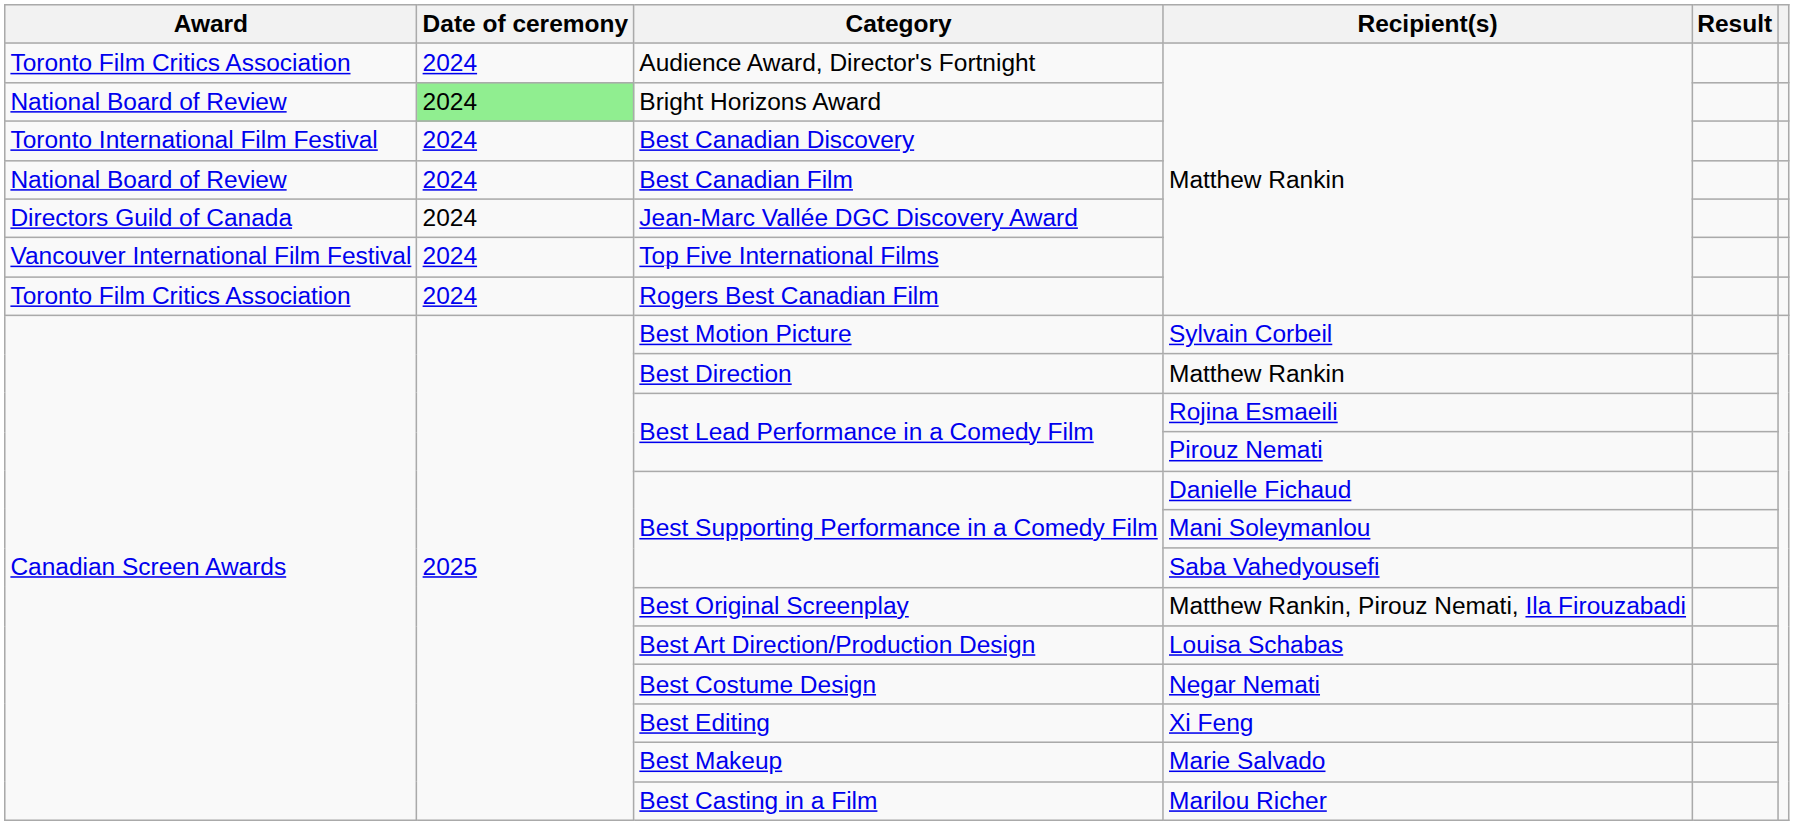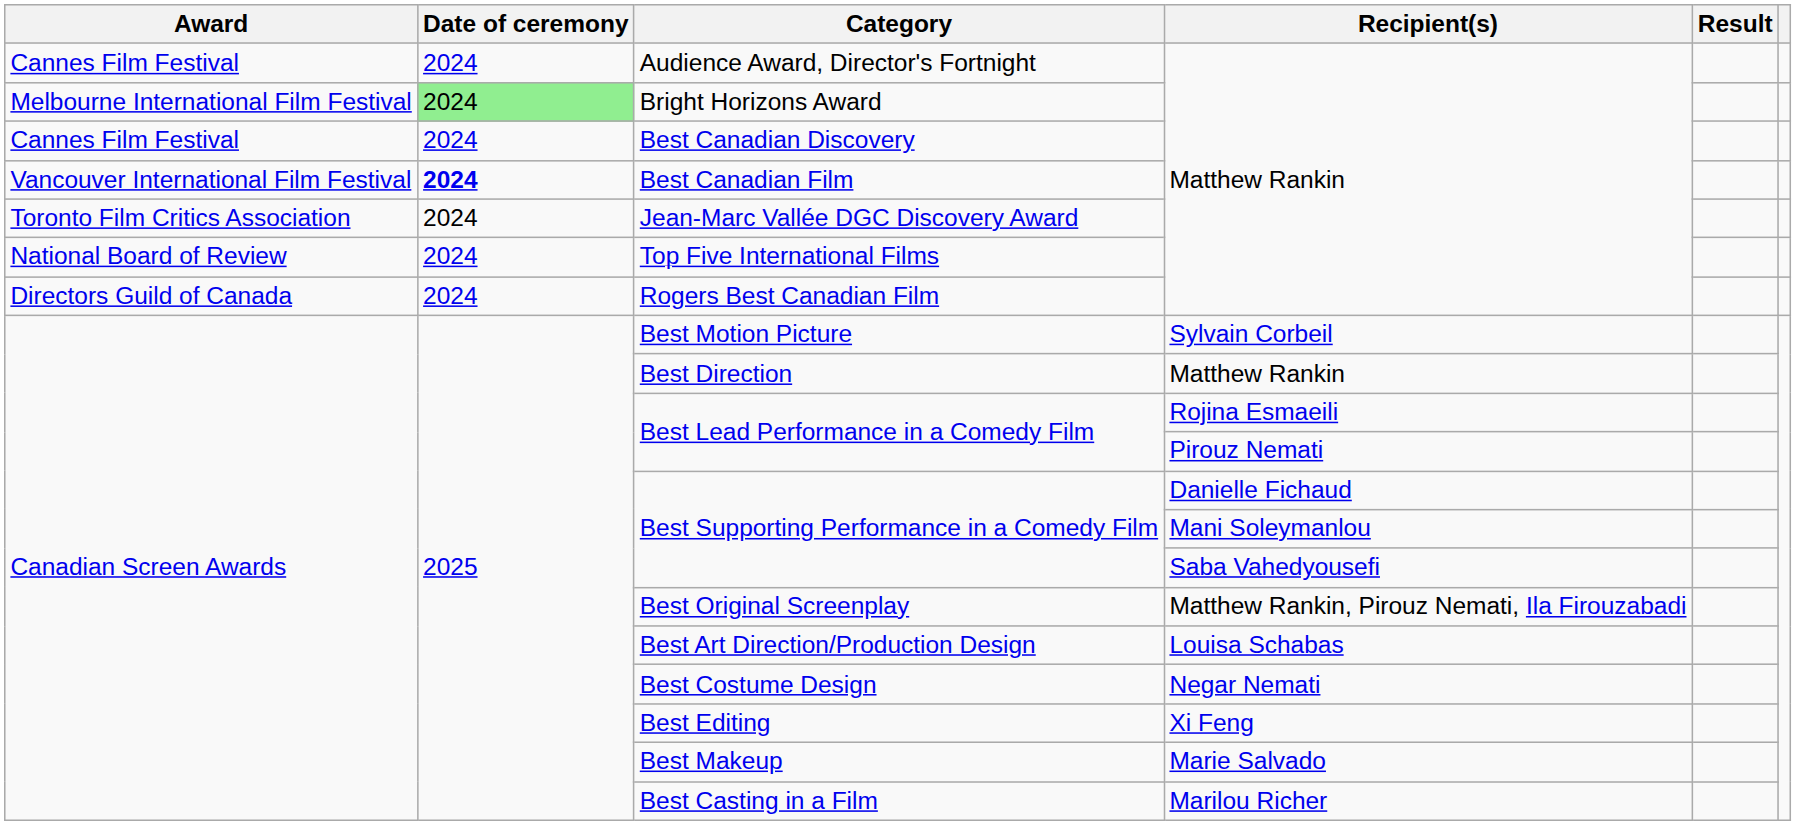 <table class="wikitable plainrowheaders sortable">
 <tr>
 <th scope="col">Award</th>
 <th scope="col">Date of ceremony</th>
 <th scope="col">Category</th>
 <th scope="col">Recipient(s)</th>
 <th scope="col">Result</th>
 <th scope="col" class="unsortable"></th>
 </tr>
 <tr>
-<td><a href='#'>Toronto Film Critics Association</a></td>
+<td><a href='#'>Cannes Film Festival</a></td>
 <td><a href='#'>2024</a></td>
 <td>Audience Award, Director's Fortnight</td>
 <td rowspan=7>Matthew Rankin</td>
 <td></td>
 <td></td>
 </tr>
 <tr>
-<td><a href='#'>National Board of Review</a></td>
+<td><a href='#'>Melbourne International Film Festival</a></td>
 <td style="background: lightgreen;">2024</td>
 <td>Bright Horizons Award</td>
 <td></td>
 <td></td>
 </tr>
 <tr>
-<td><a href='#'>Toronto International Film Festival</a></td>
+<td><a href='#'>Cannes Film Festival</a></td>
 <td><a href='#'>2024</a></td>
 <td><a href='#'>Best Canadian Discovery</a></td>
 <td></td>
 <td></td>
 </tr>
 <tr>
-<td><a href='#'>National Board of Review</a></td>
-<td><a href='#'>2024</a></td>
+<td><a href='#'>Vancouver International Film Festival</a></td>
+<td><strong><a href='#'>2024</a></strong></td>
 <td><a href='#'>Best Canadian Film</a></td>
 <td></td>
 <td></td>
 </tr>
 <tr>
-<td><a href='#'>Directors Guild of Canada</a></td>
+<td><a href='#'>Toronto Film Critics Association</a></td>
 <td>2024</td>
 <td><a href='#'>Jean-Marc Vallée DGC Discovery Award</a></td>
 <td></td>
 <td></td>
 </tr>
 <tr>
-<td><a href='#'>Vancouver International Film Festival</a></td>
+<td><a href='#'>National Board of Review</a></td>
 <td><a href='#'>2024</a></td>
 <td><a href='#'>Top Five International Films</a></td>
 <td></td>
 <td></td>
 </tr>
 <tr>
-<td><a href='#'>Toronto Film Critics Association</a></td>
+<td><a href='#'>Directors Guild of Canada</a></td>
 <td><a href='#'>2024</a></td>
 <td><a href='#'>Rogers Best Canadian Film</a></td>
 <td></td>
 <td></td>
 </tr>
 <tr>
 <td rowspan=13><a href='#'>Canadian Screen Awards</a></td>
 <td rowspan=13><a href='#'>2025</a></td>
 <td><a href='#'>Best Motion Picture</a></td>
 <td><a href='#'>Sylvain Corbeil</a></td>
 <td></td>
 <td rowspan=13></td>
 </tr>
 <tr>
 <td><a href='#'>Best Direction</a></td>
 <td>Matthew Rankin</td>
 <td></td>
 </tr>
 <tr>
 <td rowspan=2><a href='#'>Best Lead Performance in a Comedy Film</a></td>
 <td><a href='#'>Rojina Esmaeili</a></td>
 <td></td>
 </tr>
 <tr>
 <td><a href='#'>Pirouz Nemati</a></td>
 <td></td>
 </tr>
 <tr>
 <td rowspan=3><a href='#'>Best Supporting Performance in a Comedy Film</a></td>
 <td><a href='#'>Danielle Fichaud</a></td>
 <td></td>
 </tr>
 <tr>
 <td><a href='#'>Mani Soleymanlou</a></td>
 <td></td>
 </tr>
 <tr>
 <td><a href='#'>Saba Vahedyousefi</a></td>
 <td></td>
 </tr>
 <tr>
 <td><a href='#'>Best Original Screenplay</a></td>
 <td>Matthew Rankin, Pirouz Nemati, <a href='#'>Ila Firouzabadi</a></td>
 <td></td>
 </tr>
 <tr>
 <td><a href='#'>Best Art Direction/Production Design</a></td>
 <td><a href='#'>Louisa Schabas</a></td>
 <td></td>
 </tr>
 <tr>
 <td><a href='#'>Best Costume Design</a></td>
 <td><a href='#'>Negar Nemati</a></td>
 <td></td>
 </tr>
 <tr>
 <td><a href='#'>Best Editing</a></td>
 <td><a href='#'>Xi Feng</a></td>
 <td></td>
 </tr>
 <tr>
 <td><a href='#'>Best Makeup</a></td>
 <td><a href='#'>Marie Salvado</a></td>
 <td></td>
 </tr>
 <tr>
 <td><a href='#'>Best Casting in a Film</a></td>
 <td><a href='#'>Marilou Richer</a></td>
 <td></td>
 </tr>
 </table>
